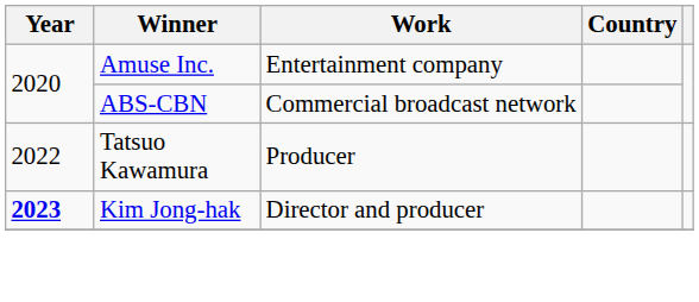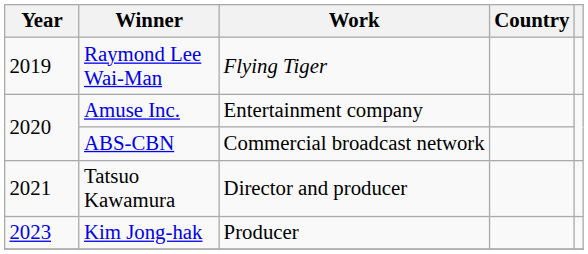 <table class="wikitable" | align=center>
 <tr>
 <th style="width:50px">Year</th>
 <th style="width:100px">Winner</th>
 <th>Work</th>
 <th>Country</th>
 <th></th>
+</tr>
+<tr>
+<td rowspan="1">2019</td>
+<td><a href='#'>Raymond Lee Wai-Man</a></td>
+<td><em>Flying Tiger</em></td>
+<td></td>
+<td rowspan="1" style="text-align: center;"></td>
 </tr>
 <tr>
 <td rowspan="2">2020</td>
 <td><a href='#'>Amuse Inc.</a></td>
 <td>Entertainment company</td>
 <td></td>
 <td rowspan="2" style="text-align: center;"></td>
 </tr>
 <tr>
 <td><a href='#'>ABS-CBN</a></td>
 <td>Commercial broadcast network</td>
 <td></td>
 </tr>
 <tr>
-<td rowspan="1">2022</td>
+<td rowspan="1">2021</td>
 <td>Tatsuo Kawamura</td>
-<td>Producer</td>
+<td>Director and producer</td>
 <td></td>
 <td style="text-align: center;"></td>
 </tr>
 <tr>
-<td><strong><a href='#'>2023</a></strong></td>
+<td><a href='#'>2023</a></td>
 <td><a href='#'>Kim Jong-hak</a></td>
-<td>Director and producer</td>
+<td>Producer</td>
 <td></td>
 <td style="text-align: center;"></td>
 </tr>
 <tr>
 </tr>
 </table>
